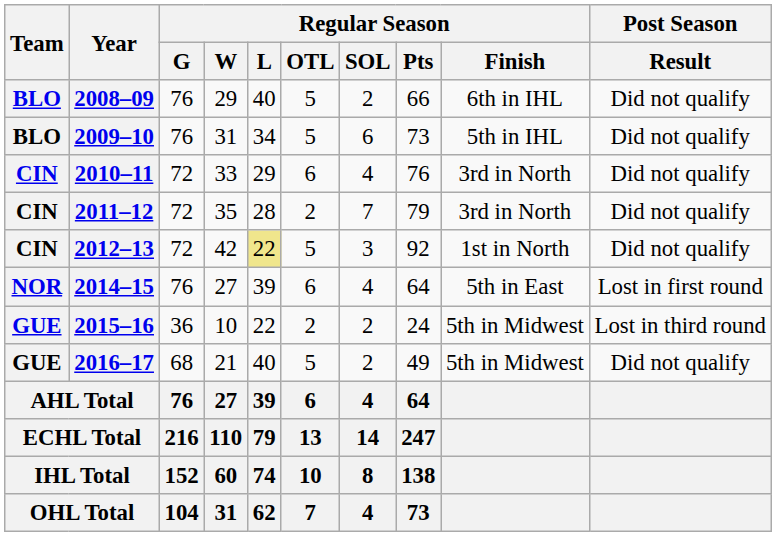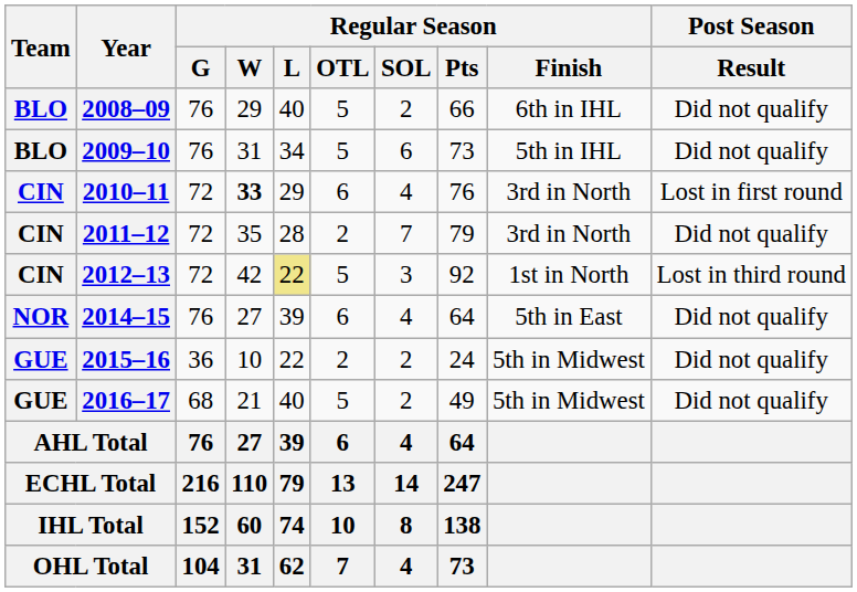 <table class="wikitable" style="font-size: 95%; text-align:center;">
 <tr>
 <th rowspan="2">Team</th>
 <th rowspan="2">Year</th>
 <th colspan="7">Regular Season</th>
 <th colspan="1">Post Season</th>
 </tr>
 <tr>
 <th>G</th>
 <th>W</th>
 <th>L</th>
 <th>OTL</th>
 <th>SOL</th>
 <th>Pts</th>
 <th>Finish</th>
 <th>Result</th>
 </tr>
 <tr>
 <th><a href='#'>BLO</a></th>
 <th><a href='#'>2008–09</a></th>
 <td>76</td>
 <td>29</td>
 <td>40</td>
 <td>5</td>
 <td>2</td>
 <td>66</td>
 <td>6th in IHL</td>
 <td>Did not qualify</td>
 </tr>
 <tr>
 <th>BLO</th>
 <th><a href='#'>2009–10</a></th>
 <td>76</td>
 <td>31</td>
 <td>34</td>
 <td>5</td>
 <td>6</td>
 <td>73</td>
 <td>5th in IHL</td>
 <td>Did not qualify</td>
 </tr>
 <tr>
 <th><a href='#'>CIN</a></th>
 <th><a href='#'>2010–11</a></th>
 <td>72</td>
-<td>33</td>
+<td><strong>33</strong></td>
 <td>29</td>
 <td>6</td>
 <td>4</td>
 <td>76</td>
 <td>3rd in North</td>
-<td>Did not qualify</td>
+<td>Lost in first round</td>
 </tr>
 <tr>
 <th>CIN</th>
 <th><a href='#'>2011–12</a></th>
 <td>72</td>
 <td>35</td>
 <td>28</td>
 <td>2</td>
 <td>7</td>
 <td>79</td>
 <td>3rd in North</td>
 <td>Did not qualify</td>
 </tr>
 <tr>
 <th>CIN</th>
 <th><a href='#'>2012–13</a></th>
 <td>72</td>
 <td>42</td>
 <td style="background: khaki;">22</td>
 <td>5</td>
 <td>3</td>
 <td>92</td>
 <td>1st in North</td>
-<td>Did not qualify</td>
+<td>Lost in third round</td>
 </tr>
 <tr>
 <th><a href='#'>NOR</a></th>
 <th><a href='#'>2014–15</a></th>
 <td>76</td>
 <td>27</td>
 <td>39</td>
 <td>6</td>
 <td>4</td>
 <td>64</td>
 <td>5th in East</td>
-<td>Lost in first round</td>
+<td>Did not qualify</td>
 </tr>
 <tr>
 <th><a href='#'>GUE</a></th>
 <th><a href='#'>2015–16</a></th>
 <td>36</td>
 <td>10</td>
 <td>22</td>
 <td>2</td>
 <td>2</td>
 <td>24</td>
 <td>5th in Midwest</td>
-<td>Lost in third round</td>
+<td>Did not qualify</td>
 </tr>
 <tr>
 <th>GUE</th>
 <th><a href='#'>2016–17</a></th>
 <td>68</td>
 <td>21</td>
 <td>40</td>
 <td>5</td>
 <td>2</td>
 <td>49</td>
 <td>5th in Midwest</td>
 <td>Did not qualify</td>
 </tr>
 <tr>
 <th colspan="2">AHL Total</th>
 <th>76</th>
 <th>27</th>
 <th>39</th>
 <th>6</th>
 <th>4</th>
 <th>64</th>
 <th></th>
 <th></th>
 </tr>
 <tr>
 <th colspan="2">ECHL Total</th>
 <th>216</th>
 <th>110</th>
 <th>79</th>
 <th>13</th>
 <th>14</th>
 <th>247</th>
 <th></th>
 <th></th>
 </tr>
 <tr>
 <th colspan="2">IHL Total</th>
 <th>152</th>
 <th>60</th>
 <th>74</th>
 <th>10</th>
 <th>8</th>
 <th>138</th>
 <th></th>
 <th></th>
 </tr>
 <tr>
 <th colspan="2">OHL Total</th>
 <th>104</th>
 <th>31</th>
 <th>62</th>
 <th>7</th>
 <th>4</th>
 <th>73</th>
 <th></th>
 <th></th>
 </tr>
 </table>
